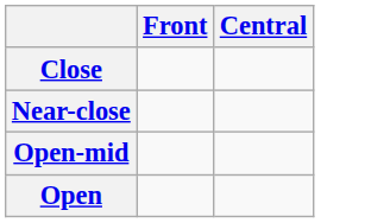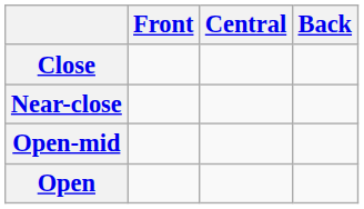 <table class="wikitable" style="text-align:center">
 <tr>
 <th></th>
 <th><a href='#'>Front</a></th>
 <th><a href='#'>Central</a></th>
+<th><a href='#'>Back</a></th>
 </tr>
 <tr>
 <th><a href='#'>Close</a></th>
 <td> </td>
 <td></td>
+<td> </td>
 </tr>
 <tr>
 <th><a href='#'>Near-close</a></th>
 <td> </td>
 <td></td>
+<td> </td>
 </tr>
 <tr>
 <th><a href='#'>Open-mid</a></th>
 <td> </td>
 <td></td>
+<td> </td>
 </tr>
 <tr>
 <th><a href='#'>Open</a></th>
 <td></td>
 <td> </td>
+<td></td>
 </tr>
 </table>
